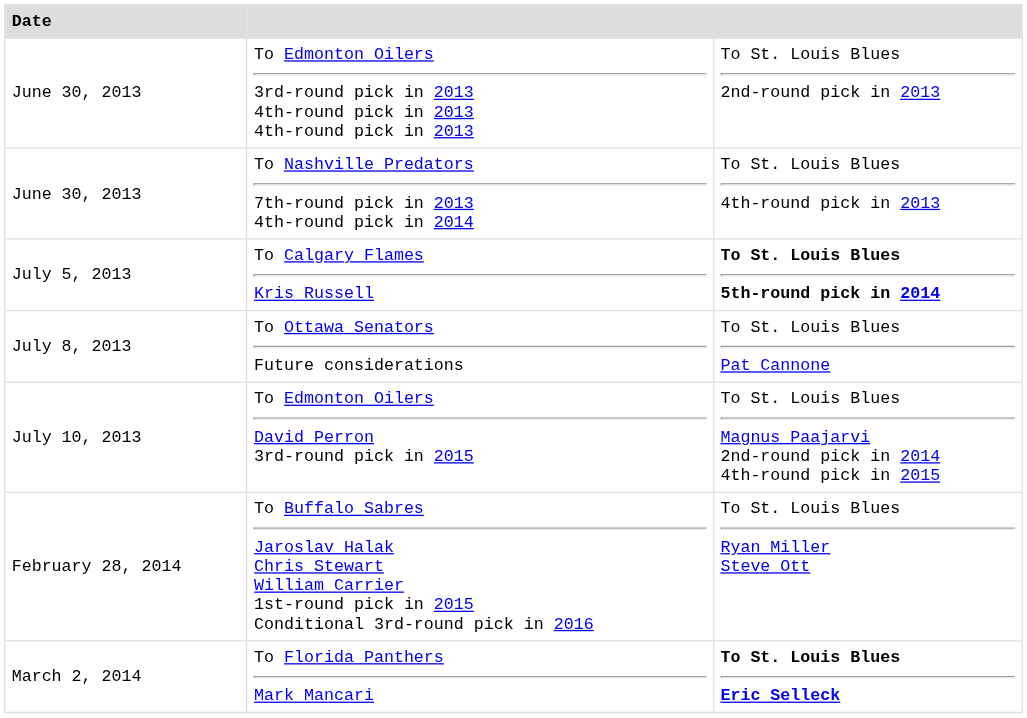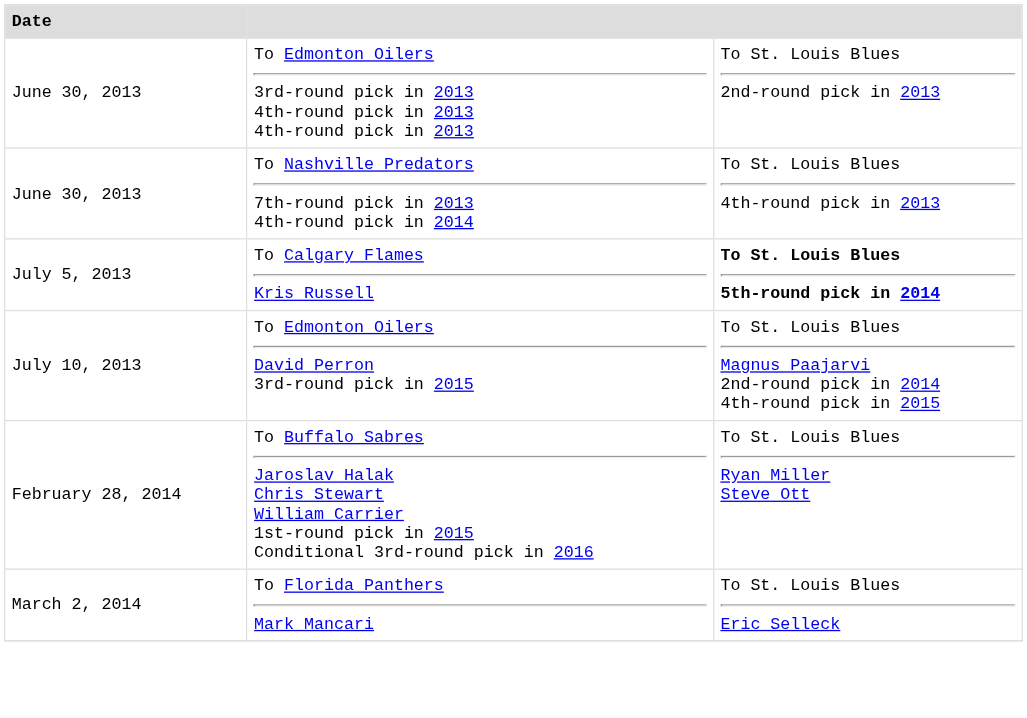 <table border=1 style="border-collapse:collapse" bordercolor="#DFDFDF" cellpadding="5" width=90%>
 <tr bgcolor="#dddddd">
 <td><strong>Date</strong></td>
 <th colspan="2"></th>
 </tr>
 <tr>
 <td>June 30, 2013</td>
 <td valign="top">To <a href='#'>Edmonton Oilers</a> <hr>3rd-round pick in <a href='#'>2013</a><br>4th-round pick in <a href='#'>2013</a><br>4th-round pick in <a href='#'>2013</a></td>
 <td valign="top">To St. Louis Blues <hr>2nd-round pick in <a href='#'>2013</a></td>
 </tr>
 <tr>
 <td>June 30, 2013</td>
 <td valign="top">To <a href='#'>Nashville Predators</a> <hr>7th-round pick in <a href='#'>2013</a><br>4th-round pick in <a href='#'>2014</a></td>
 <td valign="top">To St. Louis Blues <hr>4th-round pick in <a href='#'>2013</a></td>
 </tr>
 <tr>
 <td>July 5, 2013</td>
 <td valign="top">To <a href='#'>Calgary Flames</a> <hr><a href='#'>Kris Russell</a></td>
 <td valign="top"><strong>To St. Louis Blues <hr>5th-round pick in <a href='#'>2014</a></strong></td>
 </tr>
 <tr>
-<td>July 8, 2013</td>
-<td valign="top">To <a href='#'>Ottawa Senators</a> <hr>Future considerations</td>
-<td valign="top">To St. Louis Blues <hr><a href='#'>Pat Cannone</a></td>
-</tr>
-<tr>
 <td>July 10, 2013</td>
 <td valign="top">To <a href='#'>Edmonton Oilers</a> <hr><a href='#'>David Perron</a><br>3rd-round pick in <a href='#'>2015</a></td>
 <td valign="top">To St. Louis Blues <hr><a href='#'>Magnus Paajarvi</a><br>2nd-round pick in <a href='#'>2014</a><br>4th-round pick in <a href='#'>2015</a></td>
 </tr>
 <tr>
 <td>February 28, 2014</td>
 <td valign="top">To <a href='#'>Buffalo Sabres</a> <hr><a href='#'>Jaroslav Halak</a><br><a href='#'>Chris Stewart</a><br><a href='#'>William Carrier</a><br>1st-round pick in <a href='#'>2015</a><br>Conditional 3rd-round pick in <a href='#'>2016</a></td>
 <td valign="top">To St. Louis Blues <hr><a href='#'>Ryan Miller</a><br><a href='#'>Steve Ott</a></td>
 </tr>
 <tr>
 <td>March 2, 2014</td>
 <td valign="top">To <a href='#'>Florida Panthers</a> <hr><a href='#'>Mark Mancari</a></td>
-<td valign="top"><strong>To St. Louis Blues <hr><a href='#'>Eric Selleck</a></strong></td>
+<td valign="top">To St. Louis Blues <hr><a href='#'>Eric Selleck</a></td>
 </tr>
 <tr>
 </tr>
 </table>
